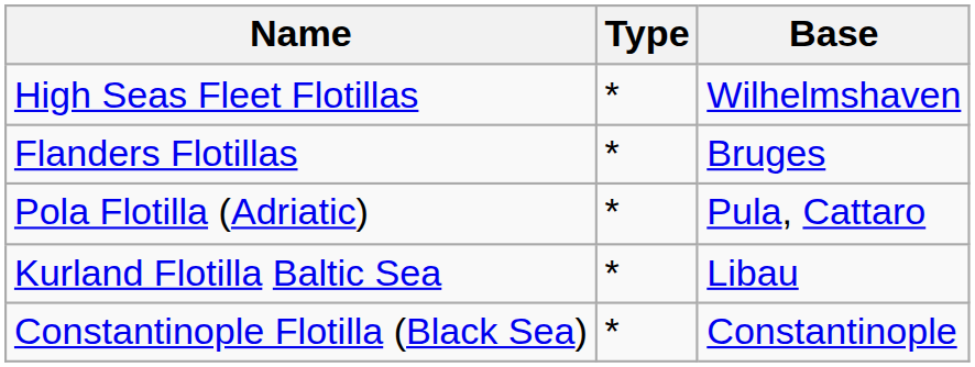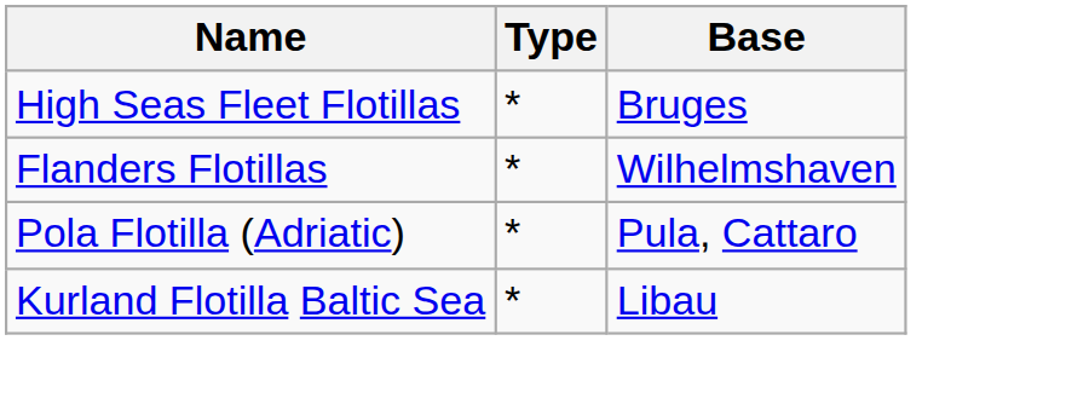 <table class="wikitable">
 <tr>
 <th>Name</th>
 <th>Type</th>
 <th>Base</th>
 </tr>
 <tr>
 <td><a href='#'>High Seas Fleet Flotillas</a></td>
 <td>*</td>
-<td><a href='#'>Wilhelmshaven</a></td>
+<td><a href='#'>Bruges</a></td>
 </tr>
 <tr>
 <td><a href='#'>Flanders Flotillas</a></td>
 <td>*</td>
-<td><a href='#'>Bruges</a></td>
+<td><a href='#'>Wilhelmshaven</a></td>
 </tr>
 <tr>
 <td><a href='#'>Pola Flotilla</a> (<a href='#'>Adriatic</a>)</td>
 <td>*</td>
 <td><a href='#'>Pula</a>, <a href='#'>Cattaro</a></td>
 </tr>
 <tr>
 <td><a href='#'>Kurland Flotilla</a> <a href='#'>Baltic Sea</a></td>
 <td>*</td>
 <td><a href='#'>Libau</a></td>
 </tr>
-<tr>
-<td><a href='#'>Constantinople Flotilla</a> (<a href='#'>Black Sea</a>)</td>
-<td>*</td>
-<td><a href='#'>Constantinople</a></td>
-</tr>
 </table>
